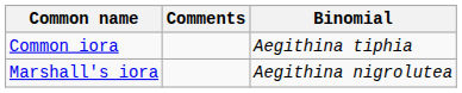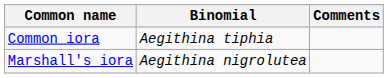 <table class="wikitable">
 <tr>
 <th>Common name</th>
+<th>Binomial</th>
 <th>Comments</th>
-<th>Binomial</th>
 </tr>
 <tr>
 <td><a href='#'>Common iora</a></td>
+<td><em>Aegithina tiphia</em></td>
 <td></td>
-<td><em>Aegithina tiphia</em></td>
 </tr>
 <tr>
 <td><a href='#'>Marshall's iora</a></td>
+<td><em>Aegithina nigrolutea</em></td>
 <td></td>
-<td><em>Aegithina nigrolutea</em></td>
 </tr>
 </table>
